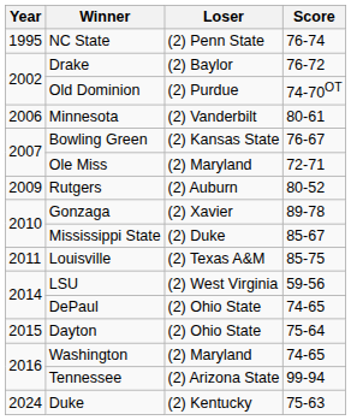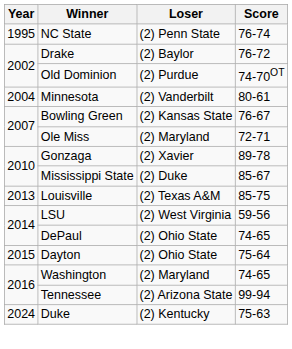 <table class="wikitable">
 <tr>
 <th>Year</th>
 <th>Winner</th>
 <th>Loser</th>
 <th>Score</th>
 </tr>
 <tr>
 <td>1995</td>
 <td>NC State</td>
 <td>(2) Penn State</td>
 <td>76-74</td>
 </tr>
 <tr>
 <td rowspan="2">2002</td>
 <td>Drake</td>
 <td>(2) Baylor</td>
 <td>76-72</td>
 </tr>
 <tr>
 <td>Old Dominion</td>
 <td>(2) Purdue</td>
 <td>74-70<sup>OT</sup></td>
 </tr>
 <tr>
-<td>2006</td>
+<td>2004</td>
 <td>Minnesota</td>
 <td>(2) Vanderbilt</td>
 <td>80-61</td>
 </tr>
 <tr>
 <td rowspan="2">2007</td>
 <td>Bowling Green</td>
 <td>(2) Kansas State</td>
 <td>76-67</td>
 </tr>
 <tr>
 <td>Ole Miss</td>
 <td>(2) Maryland</td>
 <td>72-71</td>
 </tr>
 <tr>
-<td>2009</td>
-<td>Rutgers</td>
-<td>(2) Auburn</td>
-<td>80-52</td>
-</tr>
-<tr>
 <td rowspan="2">2010</td>
 <td>Gonzaga</td>
 <td>(2) Xavier</td>
 <td>89-78</td>
 </tr>
 <tr>
 <td>Mississippi State</td>
 <td>(2) Duke</td>
 <td>85-67</td>
 </tr>
 <tr>
-<td>2011</td>
+<td>2013</td>
 <td>Louisville</td>
 <td>(2) Texas A&M</td>
 <td>85-75</td>
 </tr>
 <tr>
 <td rowspan="2">2014</td>
 <td>LSU</td>
 <td>(2) West Virginia</td>
 <td>59-56</td>
 </tr>
 <tr>
 <td>DePaul</td>
 <td>(2) Ohio State</td>
 <td>74-65</td>
 </tr>
 <tr>
 <td>2015</td>
 <td>Dayton</td>
 <td>(2) Ohio State</td>
 <td>75-64</td>
 </tr>
 <tr>
 <td rowspan="2">2016</td>
 <td>Washington</td>
 <td>(2) Maryland</td>
 <td>74-65</td>
 </tr>
 <tr>
 <td>Tennessee</td>
 <td>(2) Arizona State</td>
 <td>99-94</td>
 </tr>
 <tr>
 <td>2024</td>
 <td>Duke</td>
 <td>(2) Kentucky</td>
 <td>75-63</td>
 </tr>
 </table>
